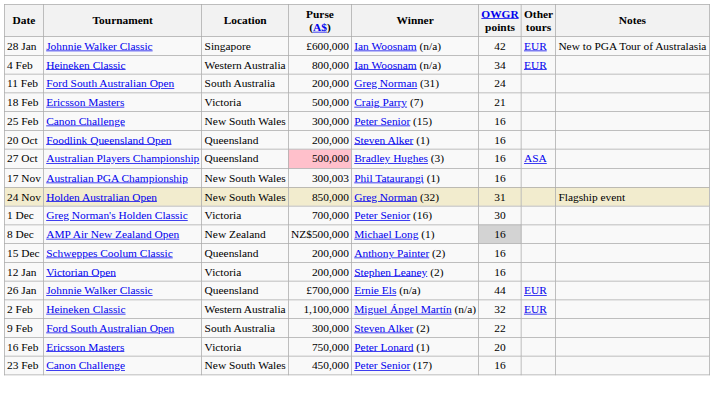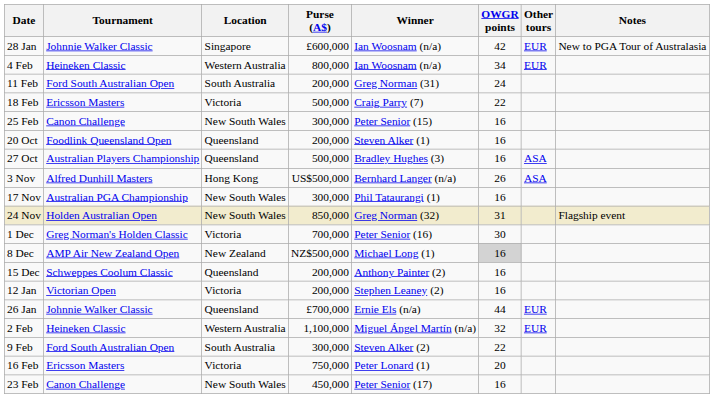 <table class="wikitable" style="font-size:95%">
 <tr>
 <th>Date</th>
 <th>Tournament</th>
 <th>Location</th>
 <th>Purse<br>(<a href='#'>A$</a>)</th>
 <th>Winner</th>
 <th><a href='#'>OWGR</a><br>points</th>
 <th>Other<br>tours</th>
 <th>Notes</th>
 </tr>
 <tr>
 <td>28 Jan</td>
 <td><a href='#'>Johnnie Walker Classic</a></td>
 <td>Singapore</td>
 <td align=right>£600,000</td>
 <td> <a href='#'>Ian Woosnam</a> (n/a)</td>
 <td align=center>42</td>
 <td><a href='#'>EUR</a></td>
 <td>New to PGA Tour of Australasia</td>
 </tr>
 <tr>
 <td>4 Feb</td>
 <td><a href='#'>Heineken Classic</a></td>
 <td>Western Australia</td>
 <td align=right>800,000</td>
 <td> <a href='#'>Ian Woosnam</a> (n/a)</td>
 <td align=center>34</td>
 <td><a href='#'>EUR</a></td>
 <td></td>
 </tr>
 <tr>
 <td>11 Feb</td>
 <td><a href='#'>Ford South Australian Open</a></td>
 <td>South Australia</td>
 <td align=right>200,000</td>
 <td> <a href='#'>Greg Norman</a> (31)</td>
 <td align=center>24</td>
 <td></td>
 <td></td>
 </tr>
 <tr>
 <td>18 Feb</td>
 <td><a href='#'>Ericsson Masters</a></td>
 <td>Victoria</td>
 <td align=right>500,000</td>
 <td> <a href='#'>Craig Parry</a> (7)</td>
-<td align=center>21</td>
+<td align=center>22</td>
 <td></td>
 <td></td>
 </tr>
 <tr>
 <td>25 Feb</td>
 <td><a href='#'>Canon Challenge</a></td>
 <td>New South Wales</td>
 <td align=right>300,000</td>
 <td> <a href='#'>Peter Senior</a> (15)</td>
 <td align=center>16</td>
 <td></td>
 <td></td>
 </tr>
 <tr>
 <td>20 Oct</td>
 <td><a href='#'>Foodlink Queensland Open</a></td>
 <td>Queensland</td>
 <td align=right>200,000</td>
 <td> <a href='#'>Steven Alker</a> (1)</td>
 <td align=center>16</td>
 <td></td>
 <td></td>
 </tr>
 <tr>
 <td>27 Oct</td>
 <td><a href='#'>Australian Players Championship</a></td>
 <td>Queensland</td>
-<td align=right style="background: pink;">500,000</td>
+<td align=right>500,000</td>
 <td> <a href='#'>Bradley Hughes</a> (3)</td>
 <td align=center>16</td>
+<td><a href='#'>ASA</a></td>
+<td></td>
+</tr>
+<tr>
+<td>3 Nov</td>
+<td><a href='#'>Alfred Dunhill Masters</a></td>
+<td>Hong Kong</td>
+<td align=right>US$500,000</td>
+<td> <a href='#'>Bernhard Langer</a> (n/a)</td>
+<td align=center>26</td>
 <td><a href='#'>ASA</a></td>
 <td></td>
 </tr>
 <tr>
 <td>17 Nov</td>
 <td><a href='#'>Australian PGA Championship</a></td>
 <td>New South Wales</td>
-<td align=right>300,003</td>
+<td align=right>300,000</td>
 <td> <a href='#'>Phil Tataurangi</a> (1)</td>
 <td align=center>16</td>
 <td></td>
 <td></td>
 </tr>
 <tr style="background:#f2ecce;">
 <td>24 Nov</td>
 <td><a href='#'>Holden Australian Open</a></td>
 <td>New South Wales</td>
 <td align=right>850,000</td>
 <td> <a href='#'>Greg Norman</a> (32)</td>
 <td align=center>31</td>
 <td></td>
 <td>Flagship event</td>
 </tr>
 <tr>
 <td>1 Dec</td>
 <td><a href='#'>Greg Norman's Holden Classic</a></td>
 <td>Victoria</td>
 <td align=right>700,000</td>
 <td> <a href='#'>Peter Senior</a> (16)</td>
 <td align=center>30</td>
 <td></td>
 <td></td>
 </tr>
 <tr>
 <td>8 Dec</td>
 <td><a href='#'>AMP Air New Zealand Open</a></td>
 <td>New Zealand</td>
 <td align=right>NZ$500,000</td>
 <td> <a href='#'>Michael Long</a> (1)</td>
 <td align=center style="background: lightgrey;">16</td>
 <td></td>
 <td></td>
 </tr>
 <tr>
 <td>15 Dec</td>
 <td><a href='#'>Schweppes Coolum Classic</a></td>
 <td>Queensland</td>
 <td align=right>200,000</td>
 <td> <a href='#'>Anthony Painter</a> (2)</td>
 <td align=center>16</td>
 <td></td>
 <td></td>
 </tr>
 <tr>
 <td>12 Jan</td>
 <td><a href='#'>Victorian Open</a></td>
 <td>Victoria</td>
 <td align=right>200,000</td>
 <td> <a href='#'>Stephen Leaney</a> (2)</td>
 <td align=center>16</td>
 <td></td>
 <td></td>
 </tr>
 <tr>
 <td>26 Jan</td>
 <td><a href='#'>Johnnie Walker Classic</a></td>
 <td>Queensland</td>
 <td align=right>£700,000</td>
 <td> <a href='#'>Ernie Els</a> (n/a)</td>
 <td align=center>44</td>
 <td><a href='#'>EUR</a></td>
 <td></td>
 </tr>
 <tr>
 <td>2 Feb</td>
 <td><a href='#'>Heineken Classic</a></td>
 <td>Western Australia</td>
 <td align=right>1,100,000</td>
 <td> <a href='#'>Miguel Ángel Martín</a> (n/a)</td>
 <td align=center>32</td>
 <td><a href='#'>EUR</a></td>
 <td></td>
 </tr>
 <tr>
 <td>9 Feb</td>
 <td><a href='#'>Ford South Australian Open</a></td>
 <td>South Australia</td>
 <td align=right>300,000</td>
 <td> <a href='#'>Steven Alker</a> (2)</td>
 <td align=center>22</td>
 <td></td>
 <td></td>
 </tr>
 <tr>
 <td>16 Feb</td>
 <td><a href='#'>Ericsson Masters</a></td>
 <td>Victoria</td>
 <td align=right>750,000</td>
 <td> <a href='#'>Peter Lonard</a> (1)</td>
 <td align=center>20</td>
 <td></td>
 <td></td>
 </tr>
 <tr>
 <td>23 Feb</td>
 <td><a href='#'>Canon Challenge</a></td>
 <td>New South Wales</td>
 <td align=right>450,000</td>
 <td> <a href='#'>Peter Senior</a> (17)</td>
 <td align=center>16</td>
 <td></td>
 <td></td>
 </tr>
 </table>
